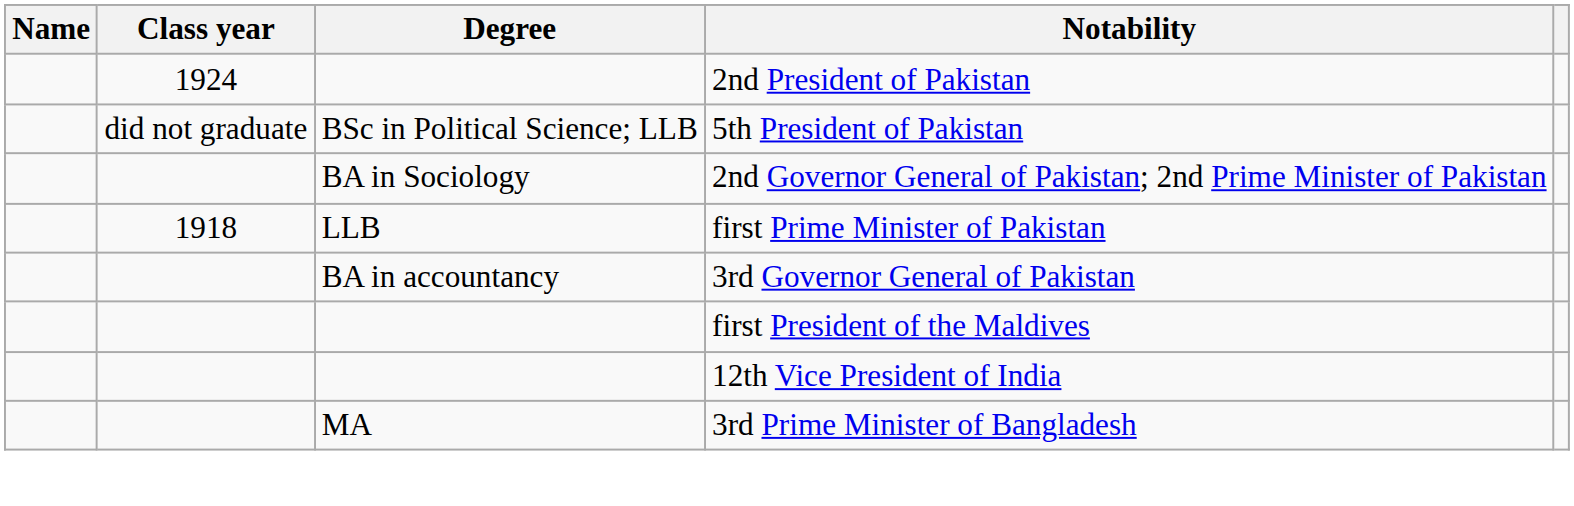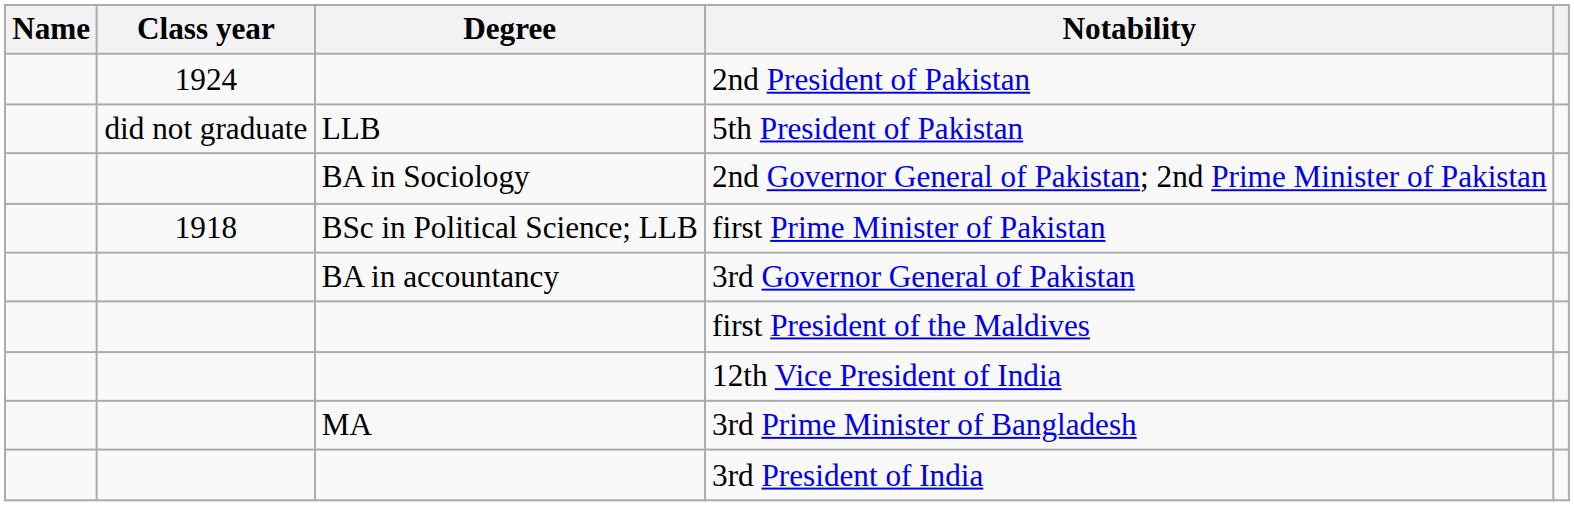 <table class="wikitable sortable">
 <tr>
 <th>Name</th>
 <th data-sort-type="isoDate">Class year</th>
 <th class="unsortable">Degree</th>
 <th class="unsortable">Notability</th>
 <th class="unsortable"></th>
 </tr>
 <tr>
 <td></td>
 <td style="text-align:center;">1924</td>
 <td></td>
 <td>2nd <a href='#'>President of Pakistan</a></td>
 <td style="text-align:center;"></td>
 </tr>
 <tr>
 <td></td>
 <td style="text-align:center;">did not graduate</td>
-<td>BSc in Political Science; LLB</td>
+<td>LLB</td>
 <td>5th <a href='#'>President of Pakistan</a></td>
 <td style="text-align:center;"></td>
 </tr>
 <tr>
 <td></td>
 <td style="text-align:center;"></td>
 <td>BA in Sociology</td>
 <td>2nd <a href='#'>Governor General of Pakistan</a>; 2nd <a href='#'>Prime Minister of Pakistan</a></td>
 <td style="text-align:center;"></td>
 </tr>
 <tr>
 <td></td>
 <td style="text-align:center;">1918</td>
-<td>LLB</td>
+<td>BSc in Political Science; LLB</td>
 <td>first <a href='#'>Prime Minister of Pakistan</a></td>
 <td style="text-align:center;"></td>
 </tr>
 <tr>
 <td></td>
 <td style="text-align:center;"></td>
 <td>BA in accountancy</td>
 <td>3rd <a href='#'>Governor General of Pakistan</a></td>
 <td style="text-align:center;"></td>
 </tr>
 <tr>
 <td></td>
 <td style="text-align:center;"></td>
 <td></td>
 <td>first <a href='#'>President of the Maldives</a></td>
 <td style="text-align:center;"></td>
 </tr>
 <tr>
 <td></td>
 <td style="text-align:center;"></td>
 <td></td>
 <td>12th <a href='#'>Vice President of India</a></td>
 <td style="text-align:center;"></td>
 </tr>
 <tr>
 <td></td>
 <td style="text-align:center;"></td>
 <td>MA</td>
 <td>3rd <a href='#'>Prime Minister of Bangladesh</a></td>
 <td style="text-align:center;"></td>
 </tr>
+<tr>
+<td></td>
+<td style="text-align:center;"></td>
+<td></td>
+<td>3rd <a href='#'>President of India</a></td>
+<td style="text-align:center;"></td>
+</tr>
 </table>
